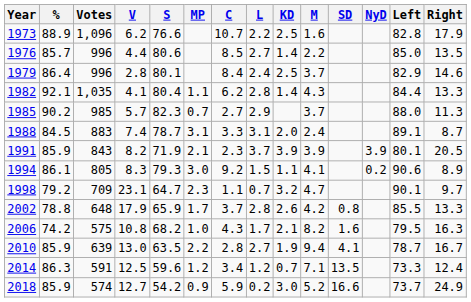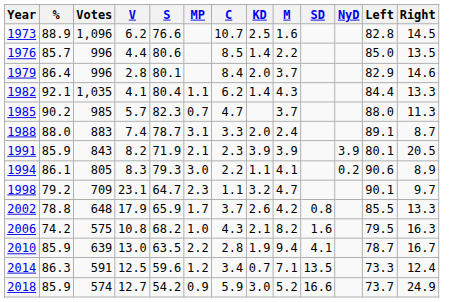 <table class="wikitable sortable" style=text-align:right>
 <tr>
 <th>Year</th>
 <th>%</th>
 <th>Votes</th>
 <th><a href='#'>V</a></th>
 <th><a href='#'>S</a></th>
 <th><a href='#'>MP</a></th>
 <th><a href='#'>C</a></th>
-<th><a href='#'>L</a></th>
 <th><a href='#'>KD</a></th>
 <th><a href='#'>M</a></th>
 <th><a href='#'>SD</a></th>
 <th><a href='#'>NyD</a></th>
 <th>Left</th>
 <th>Right</th>
 </tr>
 <tr>
 <td align=left><a href='#'>1973</a></td>
 <td>88.9</td>
 <td>1,096</td>
 <td>6.2</td>
 <td>76.6</td>
 <td></td>
 <td>10.7</td>
-<td>2.2</td>
 <td>2.5</td>
 <td>1.6</td>
 <td></td>
 <td></td>
 <td>82.8</td>
-<td>17.9</td>
+<td>14.5</td>
 </tr>
 <tr>
 <td align=left><a href='#'>1976</a></td>
 <td>85.7</td>
 <td>996</td>
 <td>4.4</td>
 <td>80.6</td>
 <td></td>
 <td>8.5</td>
-<td>2.7</td>
 <td>1.4</td>
 <td>2.2</td>
 <td></td>
 <td></td>
 <td>85.0</td>
 <td>13.5</td>
 </tr>
 <tr>
 <td align=left><a href='#'>1979</a></td>
 <td>86.4</td>
 <td>996</td>
 <td>2.8</td>
 <td>80.1</td>
 <td></td>
 <td>8.4</td>
-<td>2.4</td>
-<td>2.5</td>
+<td>2.0</td>
 <td>3.7</td>
 <td></td>
 <td></td>
 <td>82.9</td>
 <td>14.6</td>
 </tr>
 <tr>
 <td align=left><a href='#'>1982</a></td>
 <td>92.1</td>
 <td>1,035</td>
 <td>4.1</td>
 <td>80.4</td>
 <td>1.1</td>
 <td>6.2</td>
-<td>2.8</td>
 <td>1.4</td>
 <td>4.3</td>
 <td></td>
 <td></td>
 <td>84.4</td>
 <td>13.3</td>
 </tr>
 <tr>
 <td align=left><a href='#'>1985</a></td>
 <td>90.2</td>
 <td>985</td>
 <td>5.7</td>
 <td>82.3</td>
 <td>0.7</td>
-<td>2.7</td>
-<td>2.9</td>
+<td>4.7</td>
 <td></td>
 <td>3.7</td>
 <td></td>
 <td></td>
 <td>88.0</td>
 <td>11.3</td>
 </tr>
 <tr>
 <td align=left><a href='#'>1988</a></td>
-<td>84.5</td>
+<td>88.0</td>
 <td>883</td>
 <td>7.4</td>
 <td>78.7</td>
 <td>3.1</td>
 <td>3.3</td>
-<td>3.1</td>
 <td>2.0</td>
 <td>2.4</td>
 <td></td>
 <td></td>
 <td>89.1</td>
 <td>8.7</td>
 </tr>
 <tr>
 <td align=left><a href='#'>1991</a></td>
 <td>85.9</td>
 <td>843</td>
 <td>8.2</td>
 <td>71.9</td>
 <td>2.1</td>
 <td>2.3</td>
-<td>3.7</td>
 <td>3.9</td>
 <td>3.9</td>
 <td></td>
 <td>3.9</td>
 <td>80.1</td>
 <td>20.5</td>
 </tr>
 <tr>
 <td align=left><a href='#'>1994</a></td>
 <td>86.1</td>
 <td>805</td>
 <td>8.3</td>
 <td>79.3</td>
 <td>3.0</td>
-<td>9.2</td>
-<td>1.5</td>
+<td>2.2</td>
 <td>1.1</td>
 <td>4.1</td>
 <td></td>
 <td>0.2</td>
 <td>90.6</td>
 <td>8.9</td>
 </tr>
 <tr>
 <td align=left><a href='#'>1998</a></td>
 <td>79.2</td>
 <td>709</td>
 <td>23.1</td>
 <td>64.7</td>
 <td>2.3</td>
 <td>1.1</td>
-<td>0.7</td>
 <td>3.2</td>
 <td>4.7</td>
 <td></td>
 <td></td>
 <td>90.1</td>
 <td>9.7</td>
 </tr>
 <tr>
 <td align=left><a href='#'>2002</a></td>
 <td>78.8</td>
 <td>648</td>
 <td>17.9</td>
 <td>65.9</td>
 <td>1.7</td>
 <td>3.7</td>
-<td>2.8</td>
 <td>2.6</td>
 <td>4.2</td>
 <td>0.8</td>
 <td></td>
 <td>85.5</td>
 <td>13.3</td>
 </tr>
 <tr>
 <td align=left><a href='#'>2006</a></td>
 <td>74.2</td>
 <td>575</td>
 <td>10.8</td>
 <td>68.2</td>
 <td>1.0</td>
 <td>4.3</td>
-<td>1.7</td>
 <td>2.1</td>
 <td>8.2</td>
 <td>1.6</td>
 <td></td>
 <td>79.5</td>
 <td>16.3</td>
 </tr>
 <tr>
 <td align=left><a href='#'>2010</a></td>
 <td>85.9</td>
 <td>639</td>
 <td>13.0</td>
 <td>63.5</td>
 <td>2.2</td>
 <td>2.8</td>
-<td>2.7</td>
 <td>1.9</td>
 <td>9.4</td>
 <td>4.1</td>
 <td></td>
 <td>78.7</td>
 <td>16.7</td>
 </tr>
 <tr>
 <td align=left><a href='#'>2014</a></td>
 <td>86.3</td>
 <td>591</td>
 <td>12.5</td>
 <td>59.6</td>
 <td>1.2</td>
 <td>3.4</td>
-<td>1.2</td>
 <td>0.7</td>
 <td>7.1</td>
 <td>13.5</td>
 <td></td>
 <td>73.3</td>
 <td>12.4</td>
 </tr>
 <tr>
 <td align=left><a href='#'>2018</a></td>
 <td>85.9</td>
 <td>574</td>
 <td>12.7</td>
 <td>54.2</td>
 <td>0.9</td>
 <td>5.9</td>
-<td>0.2</td>
 <td>3.0</td>
 <td>5.2</td>
 <td>16.6</td>
 <td></td>
 <td>73.7</td>
 <td>24.9</td>
 </tr>
 </table>
